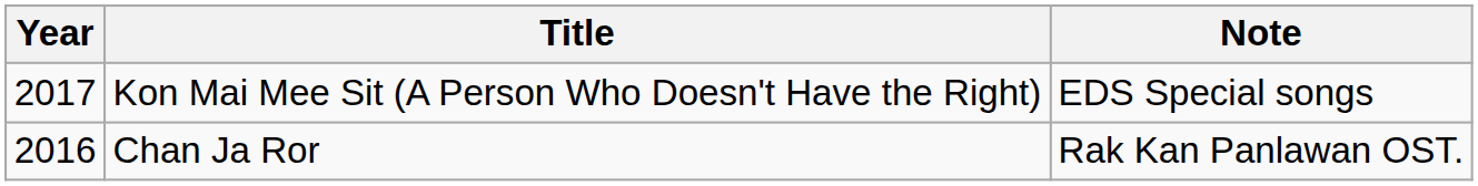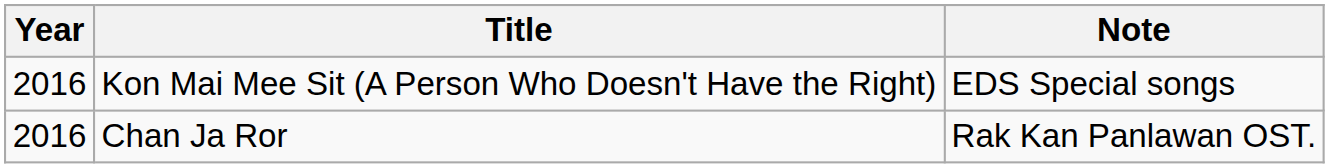 <table class="wikitable">
 <tr>
 <th>Year</th>
 <th>Title</th>
 <th>Note</th>
 </tr>
 <tr>
-<td>2017</td>
+<td>2016</td>
 <td>Kon Mai Mee Sit (A Person Who Doesn't Have the Right)</td>
 <td>EDS Special songs</td>
 </tr>
 <tr>
 <td>2016</td>
 <td>Chan Ja Ror</td>
 <td>Rak Kan Panlawan OST.</td>
 </tr>
 </table>
